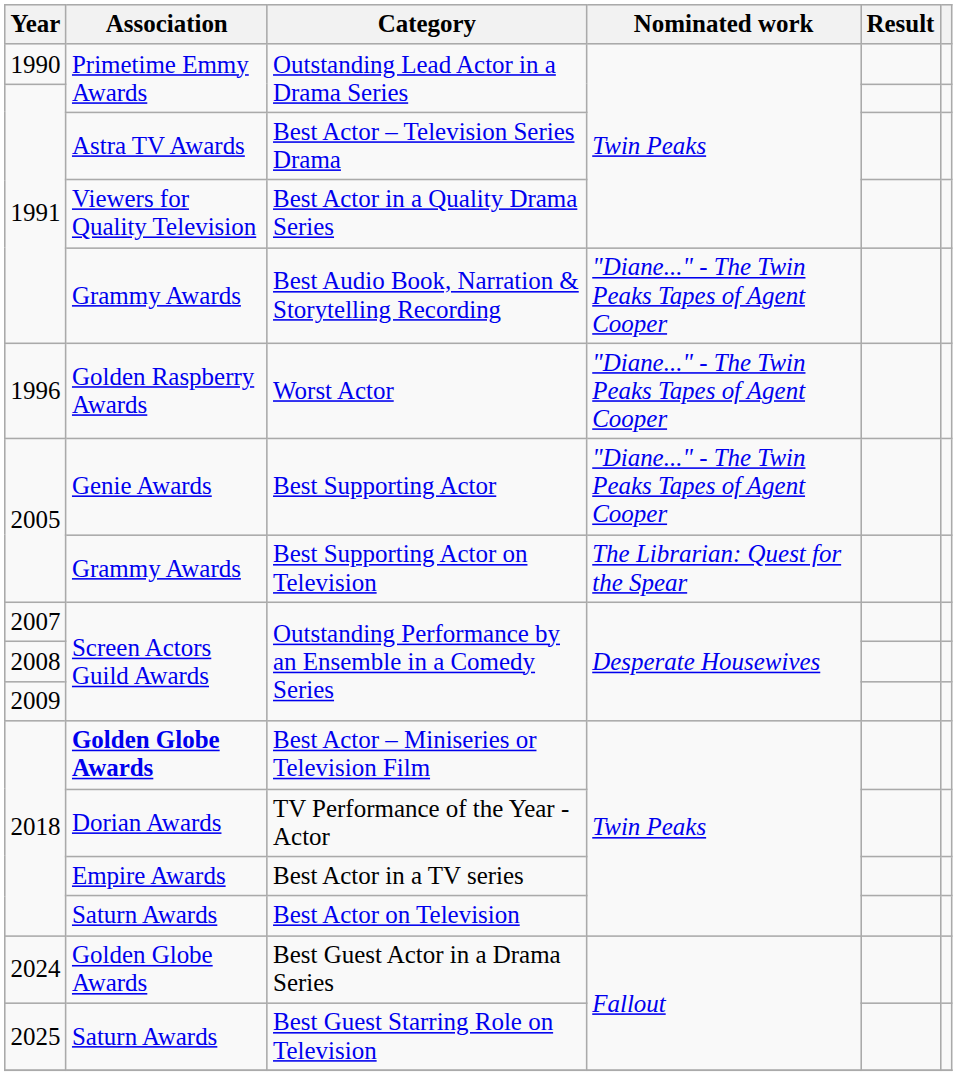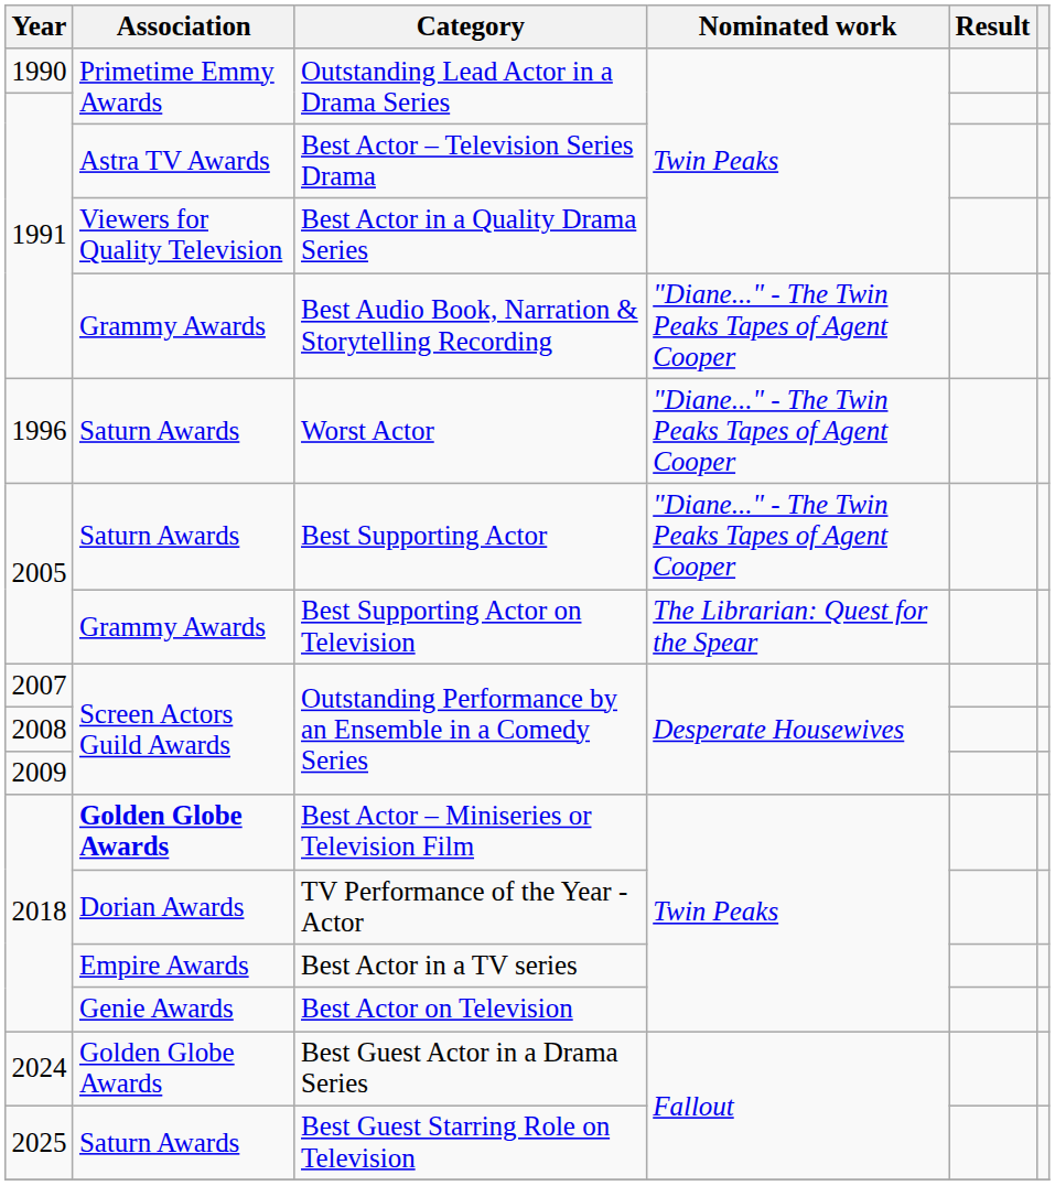 <table class="wikitable">
 <tr>
 <th>Year</th>
 <th>Association</th>
 <th>Category</th>
 <th>Nominated work</th>
 <th>Result</th>
 <th></th>
 </tr>
 <tr>
 <td>1990</td>
 <td rowspan="2"><a href='#'>Primetime Emmy Awards</a></td>
 <td rowspan="2"><a href='#'>Outstanding Lead Actor in a Drama Series</a></td>
 <td rowspan="4"><em><a href='#'>Twin Peaks</a></em></td>
 <td></td>
 <td></td>
 </tr>
 <tr>
 <td rowspan="4">1991</td>
 <td></td>
 <td></td>
 </tr>
 <tr>
 <td><a href='#'>Astra TV Awards</a></td>
 <td><a href='#'>Best Actor – Television Series Drama</a></td>
 <td></td>
 <td></td>
 </tr>
 <tr>
 <td><a href='#'>Viewers for Quality Television</a></td>
 <td><a href='#'>Best Actor in a Quality Drama Series</a></td>
 <td></td>
 <td></td>
 </tr>
 <tr>
 <td><a href='#'>Grammy Awards</a></td>
 <td><a href='#'>Best Audio Book, Narration & Storytelling Recording</a></td>
 <td><a href='#'><em>"Diane..." - The Twin Peaks Tapes of Agent Cooper</em></a></td>
 <td></td>
 <td></td>
 </tr>
 <tr>
 <td>1996</td>
-<td><a href='#'>Golden Raspberry Awards</a></td>
+<td><a href='#'>Saturn Awards</a></td>
 <td><a href='#'>Worst Actor</a></td>
 <td><a href='#'><em>"Diane..." - The Twin Peaks Tapes of Agent Cooper</em></a></td>
 <td></td>
 <td></td>
 </tr>
 <tr>
 <td rowspan="2">2005</td>
-<td><a href='#'>Genie Awards</a></td>
+<td><a href='#'>Saturn Awards</a></td>
 <td><a href='#'>Best Supporting Actor</a></td>
 <td><a href='#'><em>"Diane..." - The Twin Peaks Tapes of Agent Cooper</em></a></td>
 <td></td>
 <td></td>
 </tr>
 <tr>
 <td><a href='#'>Grammy Awards</a></td>
 <td><a href='#'>Best Supporting Actor on Television</a></td>
 <td><em><a href='#'>The Librarian: Quest for the Spear</a></em></td>
 <td></td>
 <td></td>
 </tr>
 <tr>
 <td>2007</td>
 <td rowspan="3"><a href='#'>Screen Actors Guild Awards</a></td>
 <td rowspan="3"><a href='#'>Outstanding Performance by an Ensemble in a Comedy Series</a></td>
 <td rowspan="3"><em><a href='#'>Desperate Housewives</a></em></td>
 <td></td>
 <td></td>
 </tr>
 <tr>
 <td>2008</td>
 <td></td>
 <td></td>
 </tr>
 <tr>
 <td>2009</td>
 <td></td>
 <td></td>
 </tr>
 <tr>
 <td rowspan="4">2018</td>
 <td><strong><a href='#'>Golden Globe Awards</a></strong></td>
 <td><a href='#'>Best Actor – Miniseries or Television Film</a></td>
 <td rowspan="4"><em><a href='#'>Twin Peaks</a></em></td>
 <td></td>
 <td></td>
 </tr>
 <tr>
 <td><a href='#'>Dorian Awards</a></td>
 <td>TV Performance of the Year - Actor</td>
 <td></td>
 <td></td>
 </tr>
 <tr>
 <td><a href='#'>Empire Awards</a></td>
 <td>Best Actor in a TV series</td>
 <td></td>
 <td></td>
 </tr>
 <tr>
-<td><a href='#'>Saturn Awards</a></td>
+<td><a href='#'>Genie Awards</a></td>
 <td><a href='#'>Best Actor on Television</a></td>
 <td></td>
 <td></td>
 </tr>
 <tr>
 <td>2024</td>
 <td><a href='#'>Golden Globe Awards</a></td>
 <td>Best Guest Actor in a Drama Series</td>
 <td rowspan="2"><em><a href='#'>Fallout</a></em></td>
 <td></td>
 <td></td>
 </tr>
 <tr>
 <td>2025</td>
 <td><a href='#'>Saturn Awards</a></td>
 <td><a href='#'>Best Guest Starring Role on Television</a></td>
 <td></td>
 <td></td>
 </tr>
 <tr>
 </tr>
 </table>
